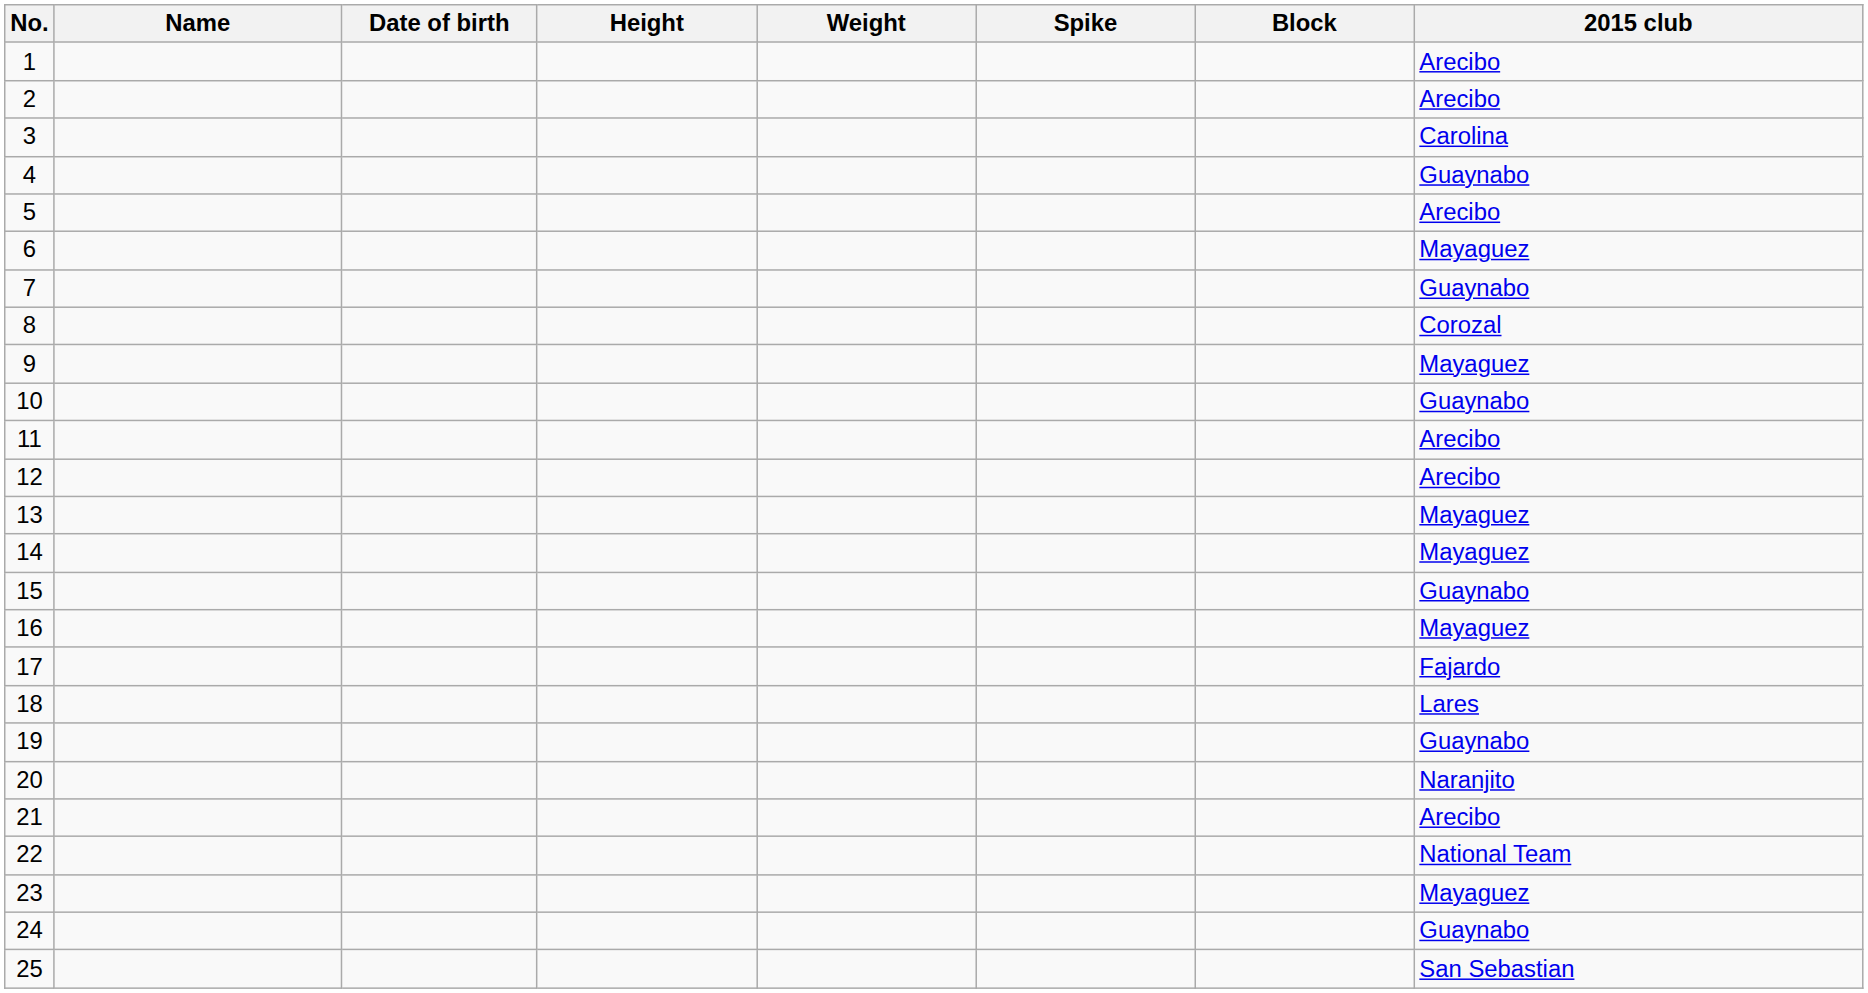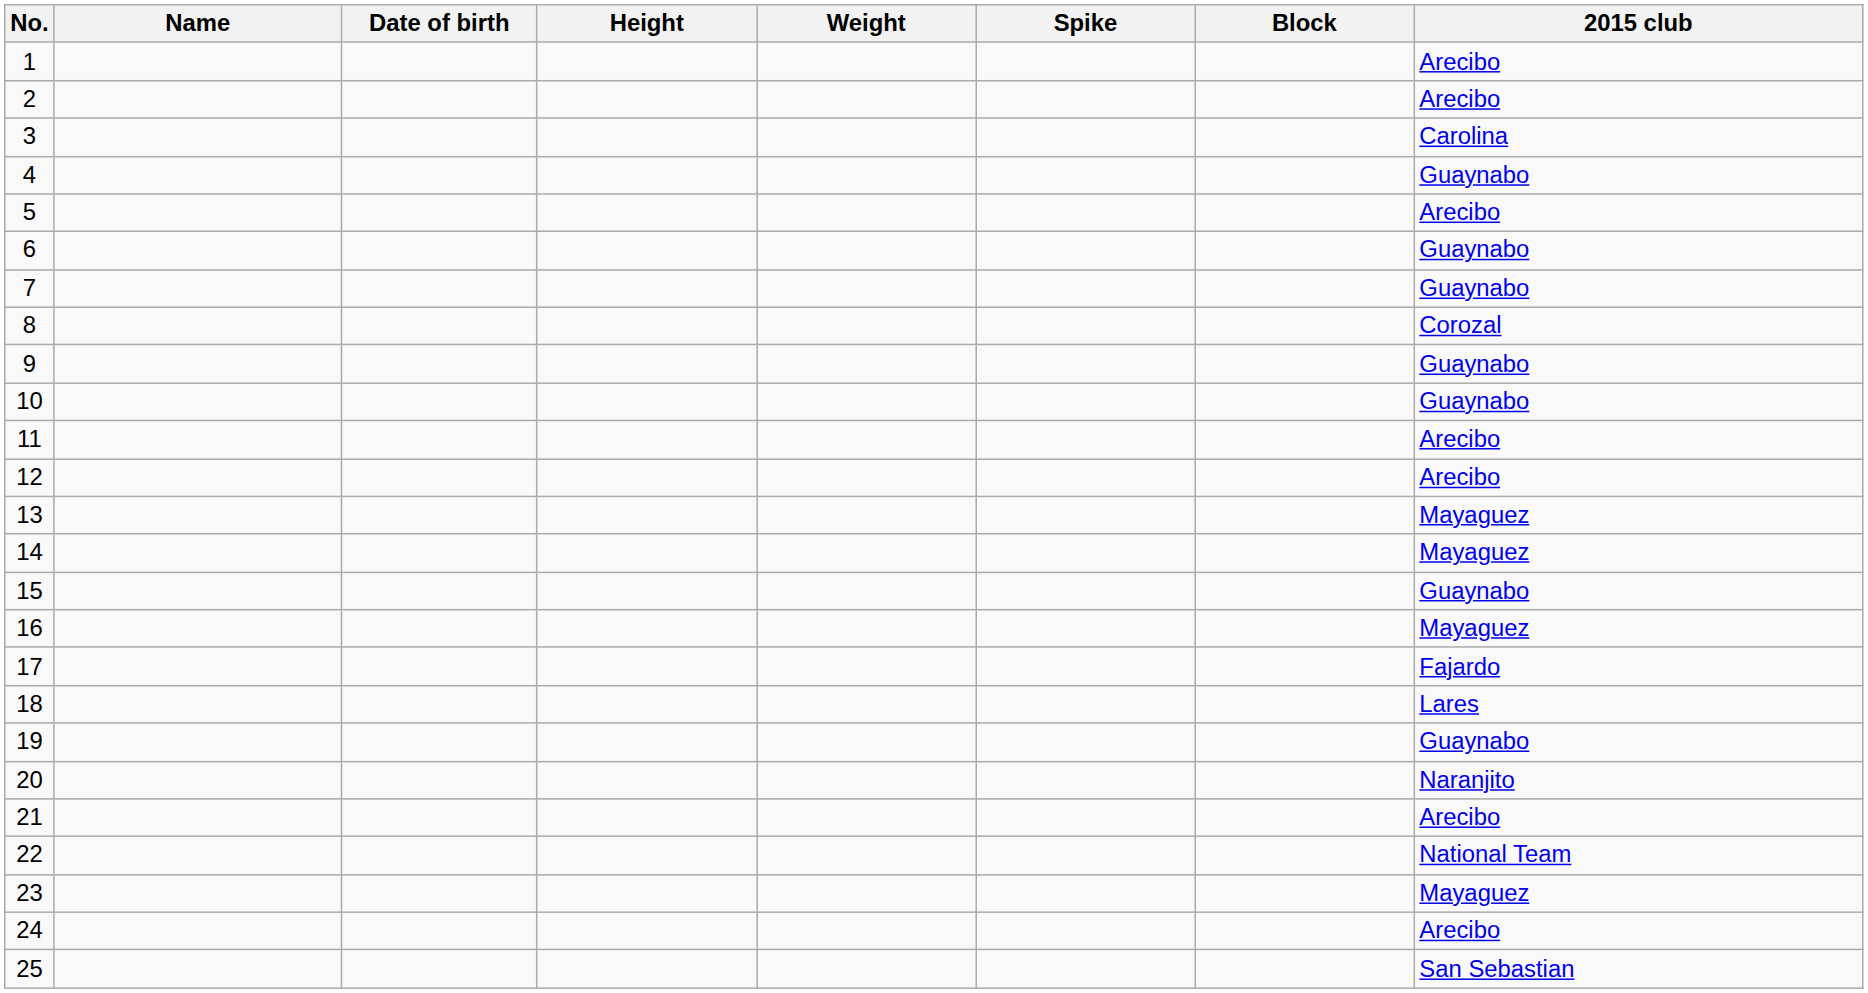 <table class="wikitable sortable" style="font-size:100%; text-align:center;">
 <tr>
 <th>No.</th>
 <th style="width:12em">Name</th>
 <th style="width:8em">Date of birth</th>
 <th style="width:9em">Height</th>
 <th style="width:9em">Weight</th>
 <th style="width:9em">Spike</th>
 <th style="width:9em">Block</th>
 <th style="width:19em">2015 club</th>
 </tr>
 <tr>
 <td>1</td>
 <td align=left></td>
 <td align=right></td>
 <td></td>
 <td></td>
 <td></td>
 <td></td>
 <td align=left><a href='#'>Arecibo</a></td>
 </tr>
 <tr>
 <td>2</td>
 <td align=left></td>
 <td align=right></td>
 <td></td>
 <td></td>
 <td></td>
 <td></td>
 <td align=left><a href='#'>Arecibo</a></td>
 </tr>
 <tr>
 <td>3</td>
 <td align=left></td>
 <td align=right></td>
 <td></td>
 <td></td>
 <td></td>
 <td></td>
 <td align=left><a href='#'>Carolina</a></td>
 </tr>
 <tr>
 <td>4</td>
 <td align=left></td>
 <td align=right></td>
 <td></td>
 <td></td>
 <td></td>
 <td></td>
 <td align=left><a href='#'>Guaynabo</a></td>
 </tr>
 <tr>
 <td>5</td>
 <td align=left></td>
 <td align=right></td>
 <td></td>
 <td></td>
 <td></td>
 <td></td>
 <td align=left><a href='#'>Arecibo</a></td>
 </tr>
 <tr>
 <td>6</td>
 <td align=left></td>
 <td align=right></td>
 <td></td>
 <td></td>
 <td></td>
 <td></td>
-<td align=left><a href='#'>Mayaguez</a></td>
+<td align=left><a href='#'>Guaynabo</a></td>
 </tr>
 <tr>
 <td>7</td>
 <td align=left></td>
 <td align=right></td>
 <td></td>
 <td></td>
 <td></td>
 <td></td>
 <td align=left><a href='#'>Guaynabo</a></td>
 </tr>
 <tr>
 <td>8</td>
 <td align=left></td>
 <td align=right></td>
 <td></td>
 <td></td>
 <td></td>
 <td></td>
 <td align=left><a href='#'>Corozal</a></td>
 </tr>
 <tr>
 <td>9</td>
 <td align=left></td>
 <td align=right></td>
 <td></td>
 <td></td>
 <td></td>
 <td></td>
-<td align=left><a href='#'>Mayaguez</a></td>
+<td align=left><a href='#'>Guaynabo</a></td>
 </tr>
 <tr>
 <td>10</td>
 <td align=left></td>
 <td align=right></td>
 <td></td>
 <td></td>
 <td></td>
 <td></td>
 <td align=left><a href='#'>Guaynabo</a></td>
 </tr>
 <tr>
 <td>11</td>
 <td align=left></td>
 <td align=right></td>
 <td></td>
 <td></td>
 <td></td>
 <td></td>
 <td align=left><a href='#'>Arecibo</a></td>
 </tr>
 <tr>
 <td>12</td>
 <td align=left></td>
 <td align=right></td>
 <td></td>
 <td></td>
 <td></td>
 <td></td>
 <td align=left><a href='#'>Arecibo</a></td>
 </tr>
 <tr>
 <td>13</td>
 <td align=left></td>
 <td align=right></td>
 <td></td>
 <td></td>
 <td></td>
 <td></td>
 <td align=left><a href='#'>Mayaguez</a></td>
 </tr>
 <tr>
 <td>14</td>
 <td align=left></td>
 <td align=right></td>
 <td></td>
 <td></td>
 <td></td>
 <td></td>
 <td align=left><a href='#'>Mayaguez</a></td>
 </tr>
 <tr>
 <td>15</td>
 <td align=left></td>
 <td align=right></td>
 <td></td>
 <td></td>
 <td></td>
 <td></td>
 <td align=left><a href='#'>Guaynabo</a></td>
 </tr>
 <tr>
 <td>16</td>
 <td align=left></td>
 <td align=right></td>
 <td></td>
 <td></td>
 <td></td>
 <td></td>
 <td align=left><a href='#'>Mayaguez</a></td>
 </tr>
 <tr>
 <td>17</td>
 <td align=left></td>
 <td align=right></td>
 <td></td>
 <td></td>
 <td></td>
 <td></td>
 <td align=left><a href='#'>Fajardo</a></td>
 </tr>
 <tr>
 <td>18</td>
 <td align=left></td>
 <td align=right></td>
 <td></td>
 <td></td>
 <td></td>
 <td></td>
 <td align=left><a href='#'>Lares</a></td>
 </tr>
 <tr>
 <td>19</td>
 <td align=left></td>
 <td align=right></td>
 <td></td>
 <td></td>
 <td></td>
 <td></td>
 <td align=left><a href='#'>Guaynabo</a></td>
 </tr>
 <tr>
 <td>20</td>
 <td align=left></td>
 <td align=right></td>
 <td></td>
 <td></td>
 <td></td>
 <td></td>
 <td align=left><a href='#'>Naranjito</a></td>
 </tr>
 <tr>
 <td>21</td>
 <td align=left></td>
 <td align=right></td>
 <td></td>
 <td></td>
 <td></td>
 <td></td>
 <td align=left><a href='#'>Arecibo</a></td>
 </tr>
 <tr>
 <td>22</td>
 <td align=left></td>
 <td align=right></td>
 <td></td>
 <td></td>
 <td></td>
 <td></td>
 <td align=left><a href='#'>National Team</a></td>
 </tr>
 <tr>
 <td>23</td>
 <td align=left></td>
 <td align=right></td>
 <td></td>
 <td></td>
 <td></td>
 <td></td>
 <td align=left><a href='#'>Mayaguez</a></td>
 </tr>
 <tr>
 <td>24</td>
 <td align=left></td>
 <td align=right></td>
 <td></td>
 <td></td>
 <td></td>
 <td></td>
-<td align=left><a href='#'>Guaynabo</a></td>
+<td align=left><a href='#'>Arecibo</a></td>
 </tr>
 <tr>
 <td>25</td>
 <td align=left></td>
 <td align=right></td>
 <td></td>
 <td></td>
 <td></td>
 <td></td>
 <td align=left><a href='#'>San Sebastian</a></td>
 </tr>
 </table>
